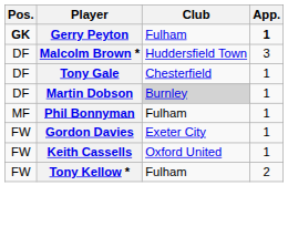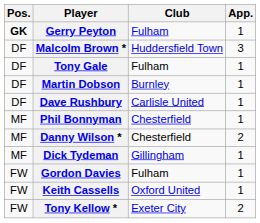 <table class="wikitable plainrowheaders" style="text-align: left">
 <tr>
 <th scope=col>Pos.</th>
 <th scope=col>Player</th>
 <th scope=col>Club</th>
 <th scope=col>App.</th>
 </tr>
 <tr>
 <td style=text-align:center><strong>GK</strong></td>
 <th scope=row><a href='#'>Gerry Peyton</a></th>
 <td><a href='#'>Fulham</a></td>
-<td style=text-align:center><strong>1</strong></td>
+<td style=text-align:center>1</td>
 </tr>
 <tr>
 <td style=text-align:center>DF</td>
 <th scope=row><a href='#'>Malcolm Brown</a> *</th>
 <td><a href='#'>Huddersfield Town</a></td>
 <td style=text-align:center>3</td>
 </tr>
 <tr>
 <td style=text-align:center>DF</td>
 <th scope=row><a href='#'>Tony Gale</a></th>
-<td><a href='#'>Chesterfield</a></td>
+<td>Fulham</td>
 <td style=text-align:center>1</td>
 </tr>
 <tr>
 <td style=text-align:center>DF</td>
 <th scope=row><a href='#'>Martin Dobson</a></th>
-<td style="background: lightgrey;"><a href='#'>Burnley</a></td>
+<td><a href='#'>Burnley</a></td>
+<td style=text-align:center>1</td>
+</tr>
+<tr>
+<td style=text-align:center>DF</td>
+<th scope=row><a href='#'>Dave Rushbury</a></th>
+<td><a href='#'>Carlisle United</a></td>
 <td style=text-align:center>1</td>
 </tr>
 <tr>
 <td style=text-align:center>MF</td>
 <th scope=row><a href='#'>Phil Bonnyman</a></th>
-<td>Fulham</td>
+<td><a href='#'>Chesterfield</a></td>
+<td style=text-align:center>1</td>
+</tr>
+<tr>
+<td style=text-align:center>MF</td>
+<th scope=row><a href='#'>Danny Wilson</a> *</th>
+<td>Chesterfield</td>
+<td style=text-align:center>2</td>
+</tr>
+<tr>
+<td style=text-align:center>MF</td>
+<th scope=row><a href='#'>Dick Tydeman</a></th>
+<td><a href='#'>Gillingham</a></td>
 <td style=text-align:center>1</td>
 </tr>
 <tr>
 <td style=text-align:center>FW</td>
 <th scope=row><a href='#'>Gordon Davies</a></th>
-<td><a href='#'>Exeter City</a></td>
+<td>Fulham</td>
 <td style=text-align:center>1</td>
 </tr>
 <tr>
 <td style=text-align:center>FW</td>
 <th scope=row><a href='#'>Keith Cassells</a></th>
 <td><a href='#'>Oxford United</a></td>
 <td style=text-align:center>1</td>
 </tr>
 <tr>
 <td style=text-align:center>FW</td>
 <th scope=row><a href='#'>Tony Kellow</a> *</th>
-<td>Fulham</td>
+<td><a href='#'>Exeter City</a></td>
 <td style=text-align:center>2</td>
 </tr>
 </table>
